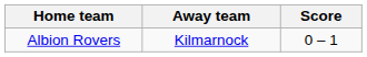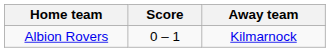 <table class="wikitable" style="text-align: center">
 <tr>
 <th width=140>Home team</th>
+<th width=80>Score</th>
 <th width=140>Away team</th>
-<th width=80>Score</th>
 </tr>
 <tr>
 <td><a href='#'>Albion Rovers</a></td>
+<td>0 – 1</td>
 <td><a href='#'>Kilmarnock</a></td>
-<td>0 – 1</td>
 </tr>
 </table>
